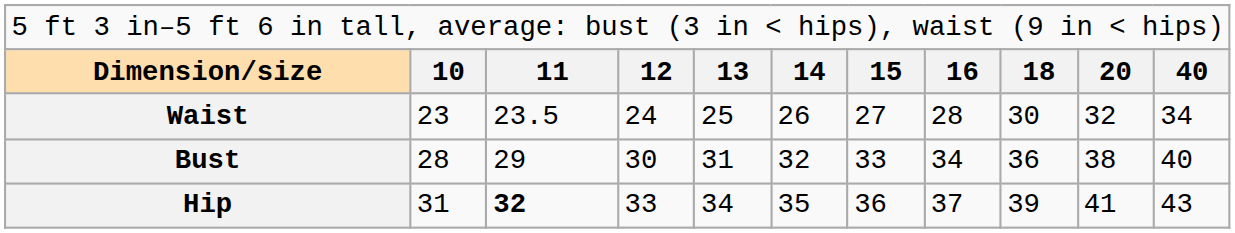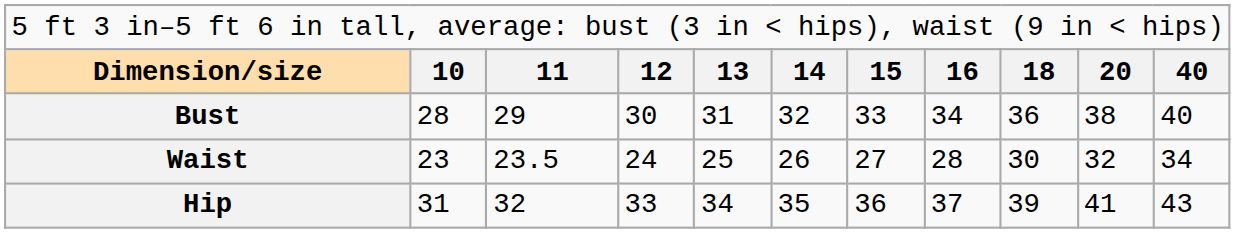 <table class="wikitable">
 <tr>
 <td colspan="11">5 ft 3 in–5 ft 6 in tall, average: bust (3 in < hips), waist (9 in < hips)</td>
 </tr>
 <tr>
 <th style="background:#ffdead;">Dimension/size</th>
 <th>10</th>
 <th>11</th>
 <th>12</th>
 <th>13</th>
 <th>14</th>
 <th>15</th>
 <th>16</th>
 <th>18</th>
 <th>20</th>
 <th>40</th>
 </tr>
 <tr>
+<th>Bust</th>
+<td>28</td>
+<td>29</td>
+<td>30</td>
+<td>31</td>
+<td>32</td>
+<td>33</td>
+<td>34</td>
+<td>36</td>
+<td>38</td>
+<td>40</td>
+</tr>
+<tr>
 <th>Waist</th>
 <td>23</td>
 <td>23.5</td>
 <td>24</td>
 <td>25</td>
 <td>26</td>
 <td>27</td>
 <td>28</td>
 <td>30</td>
 <td>32</td>
 <td>34</td>
 </tr>
 <tr>
-<th>Bust</th>
-<td>28</td>
-<td>29</td>
-<td>30</td>
+<th>Hip</th>
 <td>31</td>
 <td>32</td>
-<td>33</td>
-<td>34</td>
-<td>36</td>
-<td>38</td>
-<td>40</td>
-</tr>
-<tr>
-<th>Hip</th>
-<td>31</td>
-<td><strong>32</strong></td>
 <td>33</td>
 <td>34</td>
 <td>35</td>
 <td>36</td>
 <td>37</td>
 <td>39</td>
 <td>41</td>
 <td>43</td>
 </tr>
 </table>
